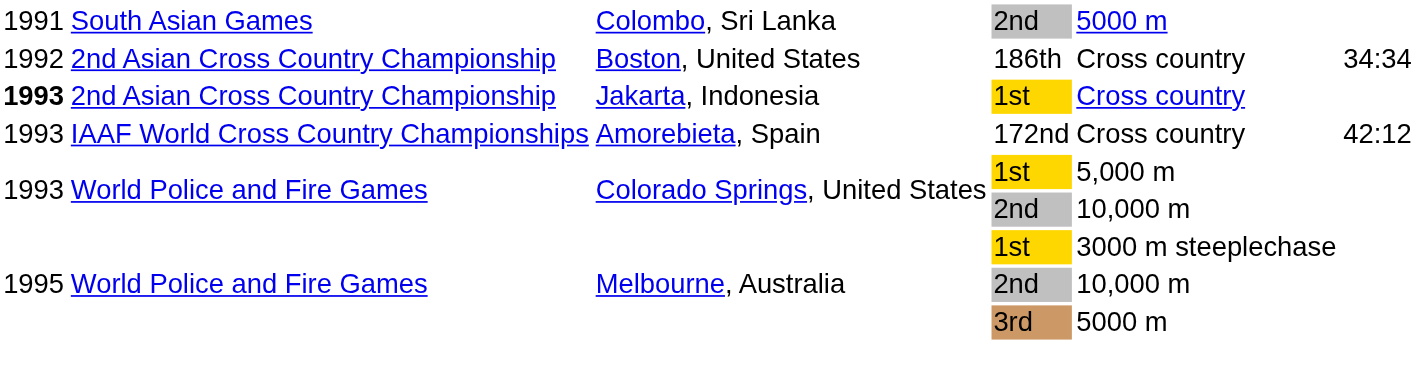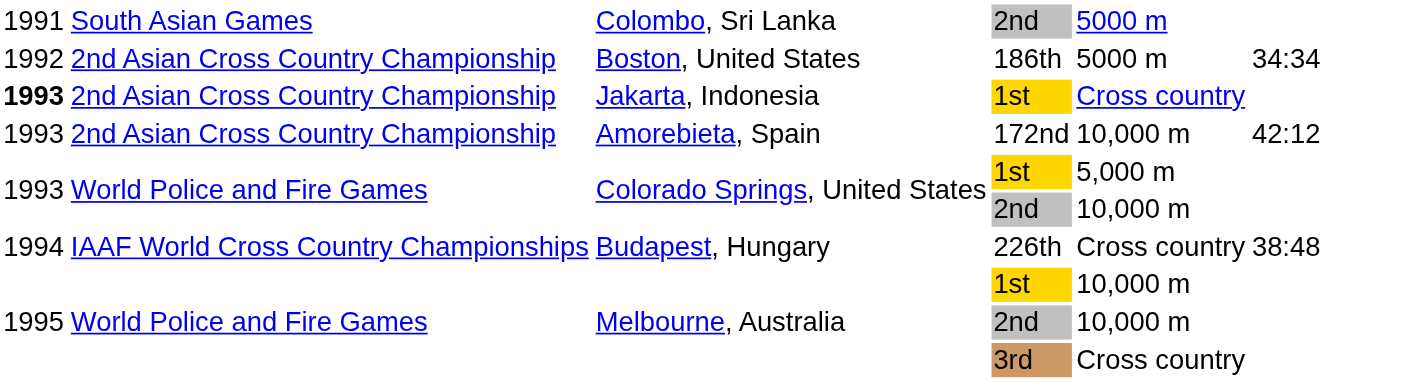 <table>
 <tr>
 <td>1991</td>
 <td><a href='#'>South Asian Games</a></td>
 <td><a href='#'>Colombo</a>, Sri Lanka</td>
 <td bgcolor=silver>2nd</td>
 <td><a href='#'>5000 m</a></td>
 </tr>
 <tr>
 <td>1992</td>
 <td><a href='#'>2nd Asian Cross Country Championship</a></td>
 <td><a href='#'>Boston</a>, United States</td>
 <td>186th</td>
-<td>Cross country</td>
+<td>5000 m</td>
 <td>34:34</td>
 </tr>
 <tr>
 <td><strong>1993</strong></td>
 <td><a href='#'>2nd Asian Cross Country Championship</a></td>
 <td><a href='#'>Jakarta</a>, Indonesia</td>
 <td bgcolor=gold>1st</td>
 <td><a href='#'>Cross country</a></td>
 </tr>
 <tr>
 <td>1993</td>
-<td><a href='#'>IAAF World Cross Country Championships</a></td>
+<td><a href='#'>2nd Asian Cross Country Championship</a></td>
 <td><a href='#'>Amorebieta</a>, Spain</td>
 <td>172nd</td>
-<td>Cross country</td>
+<td>10,000 m</td>
 <td>42:12</td>
 </tr>
 <tr>
 <td rowspan=2>1993</td>
 <td rowspan=2><a href='#'>World Police and Fire Games</a></td>
 <td rowspan=2><a href='#'>Colorado Springs</a>, United States</td>
 <td bgcolor=gold>1st</td>
 <td>5,000 m</td>
 </tr>
 <tr>
 <td bgcolor=silver>2nd</td>
 <td>10,000 m</td>
 </tr>
 <tr>
+<td>1994</td>
+<td><a href='#'>IAAF World Cross Country Championships</a></td>
+<td><a href='#'>Budapest</a>, Hungary</td>
+<td>226th</td>
+<td>Cross country</td>
+<td>38:48</td>
+</tr>
+<tr>
 <td rowspan=3>1995</td>
 <td rowspan=3><a href='#'>World Police and Fire Games</a></td>
 <td rowspan=3><a href='#'>Melbourne</a>, Australia</td>
 <td bgcolor=gold>1st</td>
-<td>3000 m steeplechase</td>
+<td>10,000 m</td>
 </tr>
 <tr>
 <td bgcolor=silver>2nd</td>
 <td>10,000 m</td>
 </tr>
 <tr>
 <td bgcolor=cc9966>3rd</td>
-<td>5000 m</td>
+<td>Cross country</td>
 </tr>
 </table>
